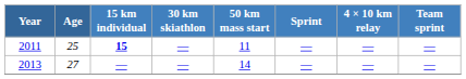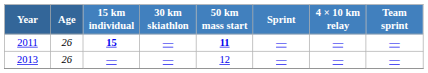 <table class="wikitable" style="font-size:95%; text-align:center; border:grey solid 1px; border-collapse:collapse; background:#ffffff;">
 <tr>
 <th style="background-color:#369; color:white; width:60px;"> Year </th>
 <th style="background-color:#369; color:white; width:40px;"> Age </th>
 <th style="background-color:#4180be; color:white; width:75px;"> 15 km <br> individual </th>
 <th style="background-color:#4180be; color:white; width:75px;"> 30 km <br> skiathlon </th>
 <th style="background-color:#4180be; color:white; width:75px;"> 50 km <br> mass start </th>
 <th style="background-color:#4180be; color:white; width:75px;"> Sprint </th>
 <th style="background-color:#4180be; color:white; width:75px;"> 4 × 10 km <br> relay </th>
 <th style="background-color:#4180be; color:white; width:75px;"> Team <br> sprint </th>
 </tr>
 <tr>
 <td><a href='#'>2011</a></td>
-<td><em>25</em></td>
+<td><em>26</em></td>
 <td><strong><a href='#'>15</a></strong></td>
 <td><a href='#'>—</a></td>
-<td><a href='#'>11</a></td>
+<td><strong><a href='#'>11</a></strong></td>
 <td><a href='#'>—</a></td>
 <td><a href='#'>—</a></td>
 <td><a href='#'>—</a></td>
 </tr>
 <tr>
 <td><a href='#'>2013</a></td>
-<td><em>27</em></td>
+<td><em>26</em></td>
 <td><a href='#'>—</a></td>
 <td><a href='#'>—</a></td>
-<td><a href='#'>14</a></td>
+<td><a href='#'>12</a></td>
 <td><a href='#'>—</a></td>
 <td><a href='#'>—</a></td>
 <td><a href='#'>—</a></td>
 </tr>
 <tr>
 </tr>
 </table>
